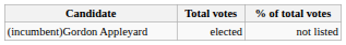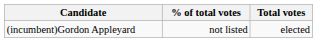 <table class="wikitable" width="475">
 <tr>
 <th align="left">Candidate</th>
+<th align="right">% of total votes</th>
 <th align="right">Total votes</th>
-<th align="right">% of total votes</th>
 </tr>
 <tr>
 <td align="left">(incumbent)Gordon Appleyard</td>
+<td align="right">not listed</td>
 <td align="right">elected</td>
-<td align="right">not listed</td>
 </tr>
 </table>
